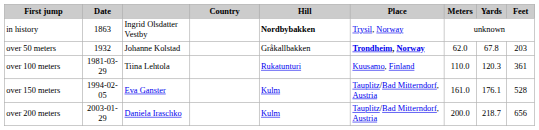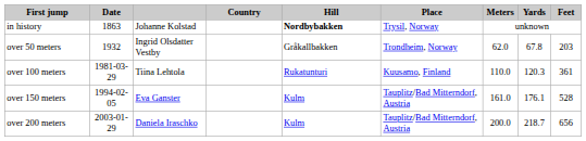 <table class="wikitable plainrowheaders" style="background:#fff; font-size:86%; line-height:16px; border:grey solid 1px; border-collapse:collapse;">
 <tr style="background:#ccc; text-align:center;">
 <th style="background-color: #ccc;" width=185>First jump</th>
 <th style="background-color: #ccc;" width=80>Date</th>
 <th style="background-color: #ccc;" width=145></th>
 <th style="background-color: #ccc;" width=150>Country</th>
 <th style="background-color: #ccc;" width=185>Hill</th>
 <th style="background-color: #ccc;" width=205>Place</th>
 <th style="background-color: #ccc;" width=50>Meters</th>
 <th style="background-color: #ccc;" width=50>Yards</th>
 <th style="background-color: #ccc;" width=50>Feet</th>
 </tr>
 <tr>
 <td>in history</td>
 <td align=center>1863</td>
-<td>Ingrid Olsdatter Vestby</td>
+<td>Johanne Kolstad</td>
 <td></td>
 <td><strong>Nordbybakken</strong></td>
 <td><a href='#'>Trysil</a>, <a href='#'>Norway</a></td>
 <td align=center colspan=3>unknown</td>
 </tr>
 <tr>
 <td>over 50 meters</td>
 <td align=center>1932</td>
-<td>Johanne Kolstad</td>
+<td>Ingrid Olsdatter Vestby</td>
 <td></td>
 <td>Gråkallbakken</td>
-<td><strong><a href='#'>Trondheim</a>, <a href='#'>Norway</a></strong></td>
+<td><a href='#'>Trondheim</a>, <a href='#'>Norway</a></td>
 <td align=center>62.0</td>
 <td align=center>67.8</td>
 <td align=center>203</td>
 </tr>
 <tr>
 <td>over 100 meters</td>
 <td align=center>1981-03-29</td>
 <td>Tiina Lehtola</td>
 <td></td>
 <td><a href='#'>Rukatunturi</a></td>
 <td><a href='#'>Kuusamo</a>, <a href='#'>Finland</a></td>
 <td align=center>110.0</td>
 <td align=center>120.3</td>
 <td align=center>361</td>
 </tr>
 <tr>
 <td>over 150 meters</td>
 <td align=center>1994-02-05</td>
 <td><a href='#'>Eva Ganster</a></td>
 <td></td>
 <td><a href='#'>Kulm</a></td>
 <td><a href='#'>Tauplitz</a>/<a href='#'>Bad Mitterndorf</a>, <a href='#'>Austria</a></td>
 <td align=center>161.0</td>
 <td align=center>176.1</td>
 <td align=center>528</td>
 </tr>
 <tr>
 <td>over 200 meters</td>
 <td align=center>2003-01-29</td>
 <td><a href='#'>Daniela Iraschko</a></td>
 <td></td>
 <td><a href='#'>Kulm</a></td>
 <td><a href='#'>Tauplitz</a>/<a href='#'>Bad Mitterndorf</a>, <a href='#'>Austria</a></td>
 <td align=center>200.0</td>
 <td align=center>218.7</td>
 <td align=center>656</td>
 </tr>
 </table>
